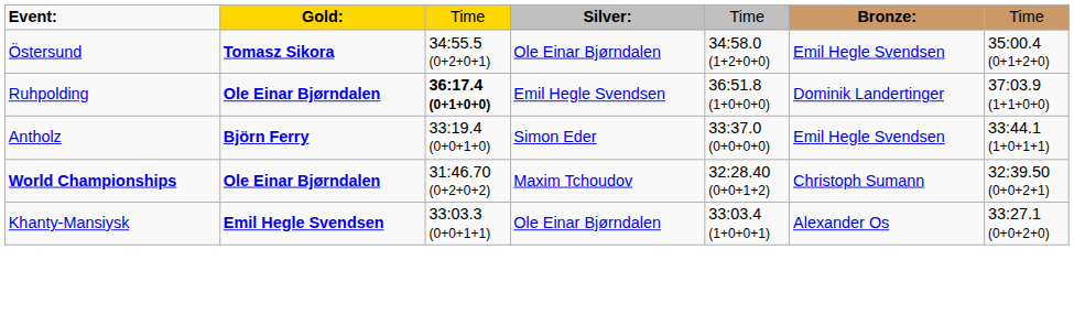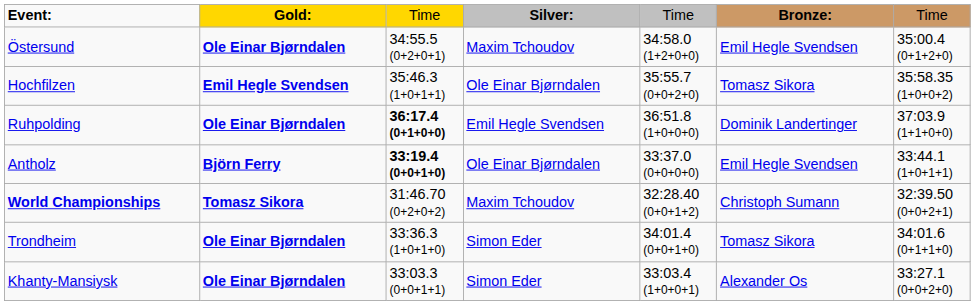 <table class="wikitable" width=85%>
 <tr>
 <td><strong>Event:</strong></td>
 <td style="text-align:center;background-color:gold;"><strong>Gold:</strong></td>
 <td style="text-align:center;background-color:gold;">Time</td>
 <td style="text-align:center;background-color:silver;"><strong>Silver:</strong></td>
 <td style="text-align:center;background-color:silver;">Time</td>
 <td style="text-align:center;background-color:#CC9966;"><strong>Bronze:</strong></td>
 <td style="text-align:center;background-color:#CC9966;">Time</td>
 </tr>
 <tr>
 <td><a href='#'>Östersund</a></td>
-<td><strong><a href='#'>Tomasz Sikora</a></strong><br><small></small></td>
+<td><strong><a href='#'>Ole Einar Bjørndalen</a></strong><br><small></small></td>
 <td>34:55.5<br><small>(0+2+0+1)</small></td>
-<td><a href='#'>Ole Einar Bjørndalen</a><br><small></small></td>
+<td><a href='#'>Maxim Tchoudov</a><br><small></small></td>
 <td>34:58.0<br><small>(1+2+0+0)</small></td>
 <td><a href='#'>Emil Hegle Svendsen</a><br><small></small></td>
 <td>35:00.4<br><small>(0+1+2+0)</small></td>
+</tr>
+<tr>
+<td><a href='#'>Hochfilzen</a></td>
+<td><strong><a href='#'>Emil Hegle Svendsen</a></strong><br><small></small></td>
+<td>35:46.3<br><small>(1+0+1+1)</small></td>
+<td><a href='#'>Ole Einar Bjørndalen</a><br><small></small></td>
+<td>35:55.7<br><small>(0+0+2+0)</small></td>
+<td><a href='#'>Tomasz Sikora</a><br><small></small></td>
+<td>35:58.35<br><small>(1+0+0+2)</small></td>
 </tr>
 <tr>
 <td><a href='#'>Ruhpolding</a></td>
 <td><strong><a href='#'>Ole Einar Bjørndalen</a></strong><br><small></small></td>
 <td><strong>36:17.4<br><small>(0+1+0+0)</small></strong></td>
 <td><a href='#'>Emil Hegle Svendsen</a><br><small></small></td>
 <td>36:51.8<br><small>(1+0+0+0)</small></td>
 <td><a href='#'>Dominik Landertinger</a><br><small></small></td>
 <td>37:03.9<br><small>(1+1+0+0)</small></td>
 </tr>
 <tr>
 <td><a href='#'>Antholz</a></td>
 <td><strong><a href='#'>Björn Ferry</a></strong><br><small></small></td>
-<td>33:19.4<br><small>(0+0+1+0)</small></td>
-<td><a href='#'>Simon Eder</a><br><small></small></td>
+<td><strong>33:19.4<br><small>(0+0+1+0)</small></strong></td>
+<td><a href='#'>Ole Einar Bjørndalen</a><br><small></small></td>
 <td>33:37.0<br><small>(0+0+0+0)</small></td>
 <td><a href='#'>Emil Hegle Svendsen</a><br><small></small></td>
 <td>33:44.1<br><small>(1+0+1+1)</small></td>
 </tr>
 <tr>
 <td><strong><a href='#'>World Championships</a></strong></td>
-<td><strong><a href='#'>Ole Einar Bjørndalen</a></strong><br><small></small></td>
+<td><strong><a href='#'>Tomasz Sikora</a></strong><br><small></small></td>
 <td>31:46.70<br><small>(0+2+0+2)</small></td>
 <td><a href='#'>Maxim Tchoudov</a><br><small></small></td>
 <td>32:28.40<br><small>(0+0+1+2)</small></td>
 <td><a href='#'>Christoph Sumann</a><br><small></small></td>
 <td>32:39.50<br><small>(0+0+2+1)</small></td>
 </tr>
 <tr>
+<td><a href='#'>Trondheim</a></td>
+<td><strong><a href='#'>Ole Einar Bjørndalen</a></strong><br><small></small></td>
+<td>33:36.3<br><small>(1+0+1+0)</small></td>
+<td><a href='#'>Simon Eder</a><br><small></small></td>
+<td>34:01.4<br><small>(0+0+1+0)</small></td>
+<td><a href='#'>Tomasz Sikora</a><br><small></small></td>
+<td>34:01.6<br><small>(0+1+1+0)</small></td>
+</tr>
+<tr>
 <td><a href='#'>Khanty-Mansiysk</a></td>
-<td><strong><a href='#'>Emil Hegle Svendsen</a></strong><br><small></small></td>
+<td><strong><a href='#'>Ole Einar Bjørndalen</a></strong><br><small></small></td>
 <td>33:03.3<br><small>(0+0+1+1)</small></td>
-<td><a href='#'>Ole Einar Bjørndalen</a><br><small></small></td>
+<td><a href='#'>Simon Eder</a><br><small></small></td>
 <td>33:03.4<br><small>(1+0+0+1)</small></td>
 <td><a href='#'>Alexander Os</a><br><small></small></td>
 <td>33:27.1<br><small>(0+0+2+0)</small></td>
 </tr>
 </table>
